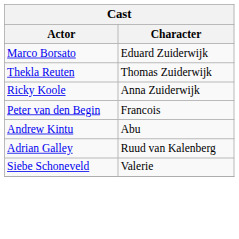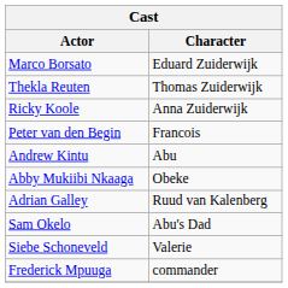 <table class="wikitable" style="width:20em; text-align:left; font-size:90%;" cellspacing="2">
 <tr>
 <th class="summary" style="font-size: 110%; text-align: center;" colspan="2"><strong>Cast</strong></th>
 </tr>
 <tr>
 <th>Actor</th>
 <th>Character</th>
 </tr>
 <tr>
 <td><a href='#'>Marco Borsato</a></td>
 <td>Eduard Zuiderwijk</td>
 </tr>
 <tr>
 <td><a href='#'>Thekla Reuten</a></td>
 <td>Thomas Zuiderwijk</td>
 </tr>
 <tr>
 <td><a href='#'>Ricky Koole</a></td>
 <td>Anna Zuiderwijk</td>
 </tr>
 <tr>
 <td><a href='#'>Peter van den Begin</a></td>
 <td>Francois</td>
 </tr>
 <tr>
 <td><a href='#'>Andrew Kintu</a></td>
 <td>Abu</td>
 </tr>
 <tr>
+<td><a href='#'>Abby Mukiibi Nkaaga</a></td>
+<td>Obeke</td>
+</tr>
+<tr>
 <td><a href='#'>Adrian Galley</a></td>
 <td>Ruud van Kalenberg</td>
+</tr>
+<tr>
+<td><a href='#'>Sam Okelo</a></td>
+<td>Abu's Dad</td>
 </tr>
 <tr>
 <td><a href='#'>Siebe Schoneveld</a></td>
 <td>Valerie</td>
 </tr>
 <tr>
+<td><a href='#'>Frederick Mpuuga</a></td>
+<td>commander</td>
+</tr>
+<tr>
 </tr>
 </table>
